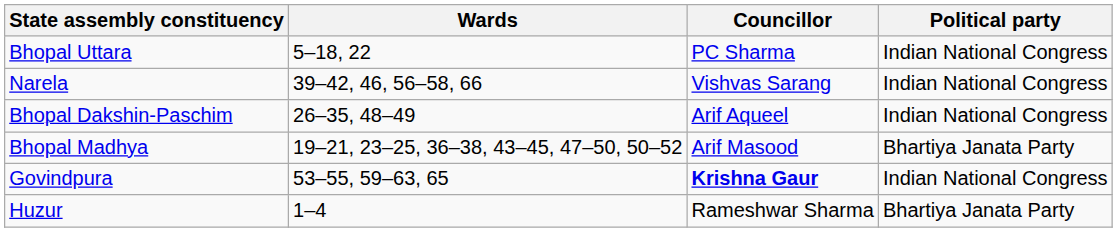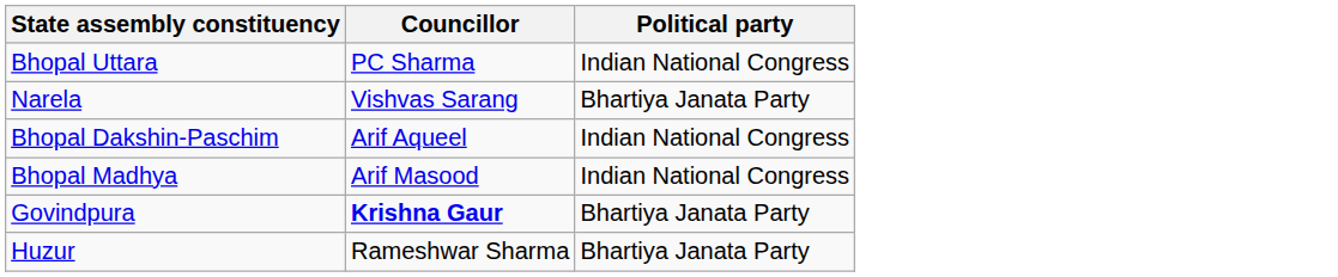 <table class="wikitable">
 <tr>
 <th>State assembly constituency</th>
-<th>Wards</th>
 <th>Councillor</th>
 <th>Political party</th>
 </tr>
 <tr>
 <td><a href='#'>Bhopal Uttara</a></td>
-<td>5–18, 22</td>
 <td><a href='#'>PC Sharma</a></td>
 <td>Indian National Congress</td>
 </tr>
 <tr>
 <td><a href='#'>Narela</a></td>
-<td>39–42, 46, 56–58, 66</td>
 <td><a href='#'>Vishvas Sarang</a></td>
-<td>Indian National Congress</td>
+<td>Bhartiya Janata Party</td>
 </tr>
 <tr>
 <td><a href='#'>Bhopal Dakshin-Paschim</a></td>
-<td>26–35, 48–49</td>
 <td><a href='#'>Arif Aqueel</a></td>
 <td>Indian National Congress</td>
 </tr>
 <tr>
 <td><a href='#'>Bhopal Madhya</a></td>
-<td>19–21, 23–25, 36–38, 43–45, 47–50, 50–52</td>
 <td><a href='#'>Arif Masood</a></td>
+<td>Indian National Congress</td>
+</tr>
+<tr>
+<td><a href='#'>Govindpura</a></td>
+<td><strong><a href='#'>Krishna Gaur</a></strong></td>
 <td>Bhartiya Janata Party</td>
 </tr>
 <tr>
-<td><a href='#'>Govindpura</a></td>
-<td>53–55, 59–63, 65</td>
-<td><strong><a href='#'>Krishna Gaur</a></strong></td>
-<td>Indian National Congress</td>
-</tr>
-<tr>
 <td><a href='#'>Huzur</a></td>
-<td>1–4</td>
 <td>Rameshwar Sharma</td>
 <td>Bhartiya Janata Party</td>
 </tr>
 </table>
